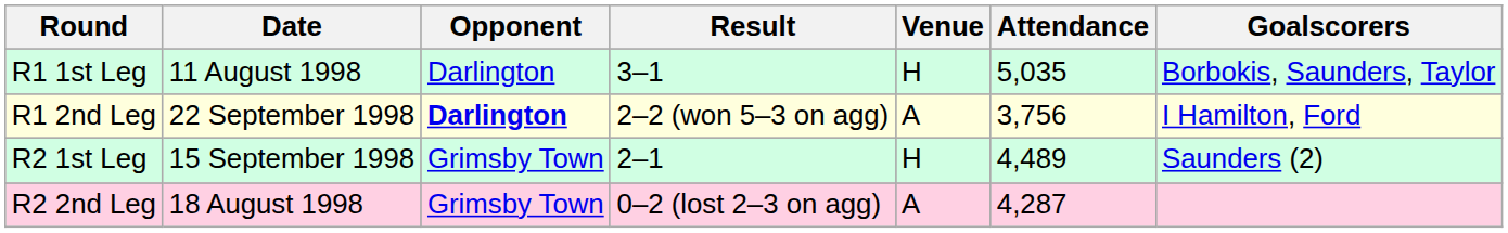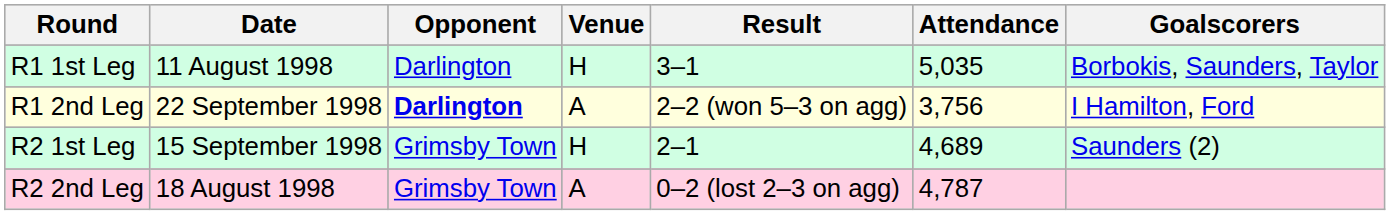 <table class="wikitable">
 <tr>
 <th>Round</th>
 <th>Date</th>
 <th>Opponent</th>
+<th>Venue</th>
 <th>Result</th>
-<th>Venue</th>
 <th>Attendance</th>
 <th>Goalscorers</th>
 </tr>
 <tr style="background-color: #d0ffe3;">
 <td>R1 1st Leg</td>
 <td>11 August 1998</td>
 <td><a href='#'>Darlington</a></td>
+<td>H</td>
 <td>3–1</td>
-<td>H</td>
 <td>5,035</td>
 <td><a href='#'>Borbokis</a>, <a href='#'>Saunders</a>, <a href='#'>Taylor</a></td>
 </tr>
 <tr style="background-color: #ffffdd;">
 <td>R1 2nd Leg</td>
 <td>22 September 1998</td>
 <td><strong><a href='#'>Darlington</a></strong></td>
+<td>A</td>
 <td>2–2 (won 5–3 on agg)</td>
-<td>A</td>
 <td>3,756</td>
 <td><a href='#'>I Hamilton</a>, <a href='#'>Ford</a></td>
 </tr>
 <tr style="background-color: #d0ffe3;">
 <td>R2 1st Leg</td>
 <td>15 September 1998</td>
 <td><a href='#'>Grimsby Town</a></td>
+<td>H</td>
 <td>2–1</td>
-<td>H</td>
-<td>4,489</td>
+<td>4,689</td>
 <td><a href='#'>Saunders</a> (2)</td>
 </tr>
 <tr style="background-color: #ffd0e3;">
 <td>R2 2nd Leg</td>
 <td>18 August 1998</td>
 <td><a href='#'>Grimsby Town</a></td>
+<td>A</td>
 <td>0–2 (lost 2–3 on agg)</td>
-<td>A</td>
-<td>4,287</td>
+<td>4,787</td>
 <td></td>
 </tr>
 </table>
